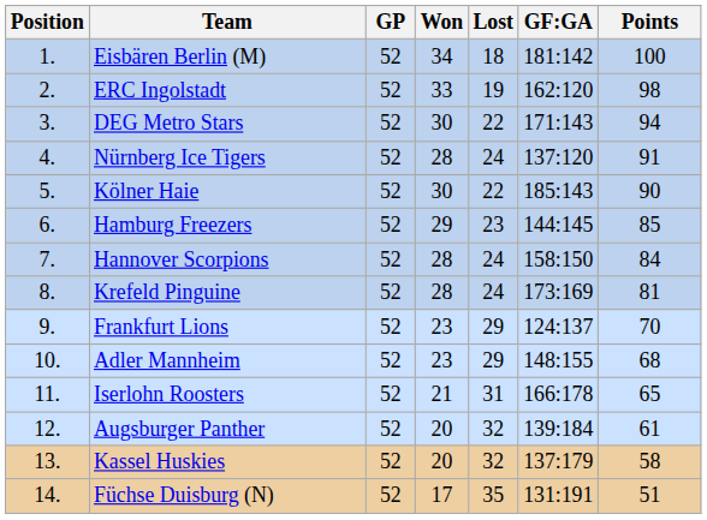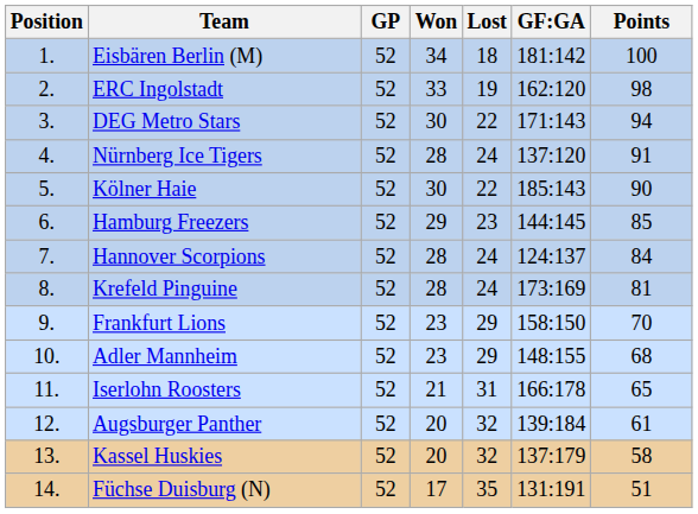 <table class="wikitable">
 <tr>
 <th width="30">Position</th>
 <th width="200">Team</th>
 <th width="30">GP</th>
 <th width="30">Won</th>
 <th width="30">Lost</th>
 <th width="40">GF:GA</th>
 <th width="70">Points</th>
 </tr>
 <tr bgcolor=#BCD2EE align="center">
 <td>1.</td>
 <td align="left"><a href='#'>Eisbären Berlin</a> (M)</td>
 <td>52</td>
 <td>34</td>
 <td>18</td>
 <td>181:142</td>
 <td>100</td>
 </tr>
 <tr bgcolor=#BCD2EE align="center">
 <td>2.</td>
 <td align="left"><a href='#'>ERC Ingolstadt</a></td>
 <td>52</td>
 <td>33</td>
 <td>19</td>
 <td>162:120</td>
 <td>98</td>
 </tr>
 <tr bgcolor=#BCD2EE align="center">
 <td>3.</td>
 <td align="left"><a href='#'>DEG Metro Stars</a></td>
 <td>52</td>
 <td>30</td>
 <td>22</td>
 <td>171:143</td>
 <td>94</td>
 </tr>
 <tr bgcolor=#BCD2EE align="center">
 <td>4.</td>
 <td align="left"><a href='#'>Nürnberg Ice Tigers</a></td>
 <td>52</td>
 <td>28</td>
 <td>24</td>
 <td>137:120</td>
 <td>91</td>
 </tr>
 <tr bgcolor=#BCD2EE align="center">
 <td>5.</td>
 <td align="left"><a href='#'>Kölner Haie</a></td>
 <td>52</td>
 <td>30</td>
 <td>22</td>
 <td>185:143</td>
 <td>90</td>
 </tr>
 <tr bgcolor=#BCD2EE align="center">
 <td>6.</td>
 <td align="left"><a href='#'>Hamburg Freezers</a></td>
 <td>52</td>
 <td>29</td>
 <td>23</td>
 <td>144:145</td>
 <td>85</td>
 </tr>
 <tr bgcolor=#BCD2EE align="center">
 <td>7.</td>
 <td align="left"><a href='#'>Hannover Scorpions</a></td>
 <td>52</td>
 <td>28</td>
 <td>24</td>
-<td>158:150</td>
+<td>124:137</td>
 <td>84</td>
 </tr>
 <tr bgcolor=#BCD2EE align="center">
 <td>8.</td>
 <td align="left"><a href='#'>Krefeld Pinguine</a></td>
 <td>52</td>
 <td>28</td>
 <td>24</td>
 <td>173:169</td>
 <td>81</td>
 </tr>
 <tr bgcolor=#CAE1FF align="center">
 <td>9.</td>
 <td align="left"><a href='#'>Frankfurt Lions</a></td>
 <td>52</td>
 <td>23</td>
 <td>29</td>
-<td>124:137</td>
+<td>158:150</td>
 <td>70</td>
 </tr>
 <tr bgcolor=#CAE1FF align="center">
 <td>10.</td>
 <td align="left"><a href='#'>Adler Mannheim</a></td>
 <td>52</td>
 <td>23</td>
 <td>29</td>
 <td>148:155</td>
 <td>68</td>
 </tr>
 <tr bgcolor=#CAE1FF align="center">
 <td>11.</td>
 <td align="left"><a href='#'>Iserlohn Roosters</a></td>
 <td>52</td>
 <td>21</td>
 <td>31</td>
 <td>166:178</td>
 <td>65</td>
 </tr>
 <tr bgcolor=#CAE1FF align="center">
 <td>12.</td>
 <td align="left"><a href='#'>Augsburger Panther</a></td>
 <td>52</td>
 <td>20</td>
 <td>32</td>
 <td>139:184</td>
 <td>61</td>
 </tr>
 <tr bgcolor=#EECFA1 align="center">
 <td>13.</td>
 <td align="left"><a href='#'>Kassel Huskies</a></td>
 <td>52</td>
 <td>20</td>
 <td>32</td>
 <td>137:179</td>
 <td>58</td>
 </tr>
 <tr bgcolor=#EECFA1 align="center">
 <td>14.</td>
 <td align="left"><a href='#'>Füchse Duisburg</a> (N)</td>
 <td>52</td>
 <td>17</td>
 <td>35</td>
 <td>131:191</td>
 <td>51</td>
 </tr>
 </table>
